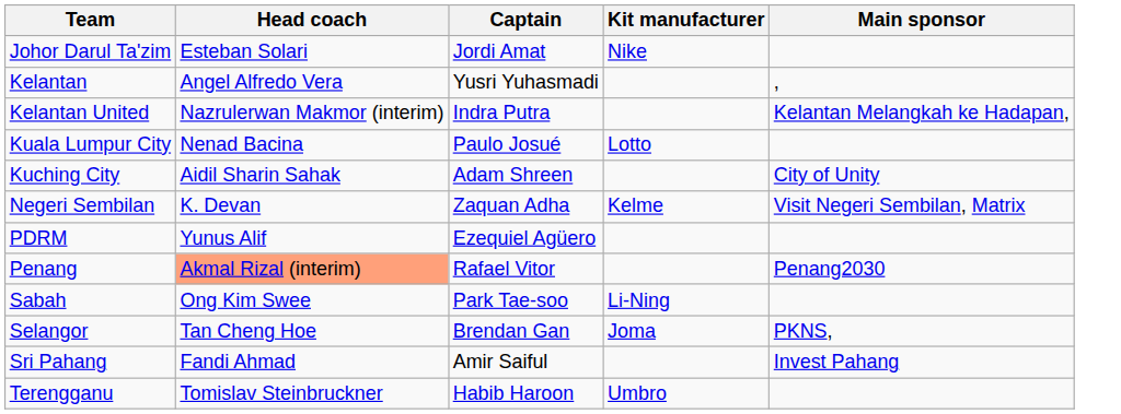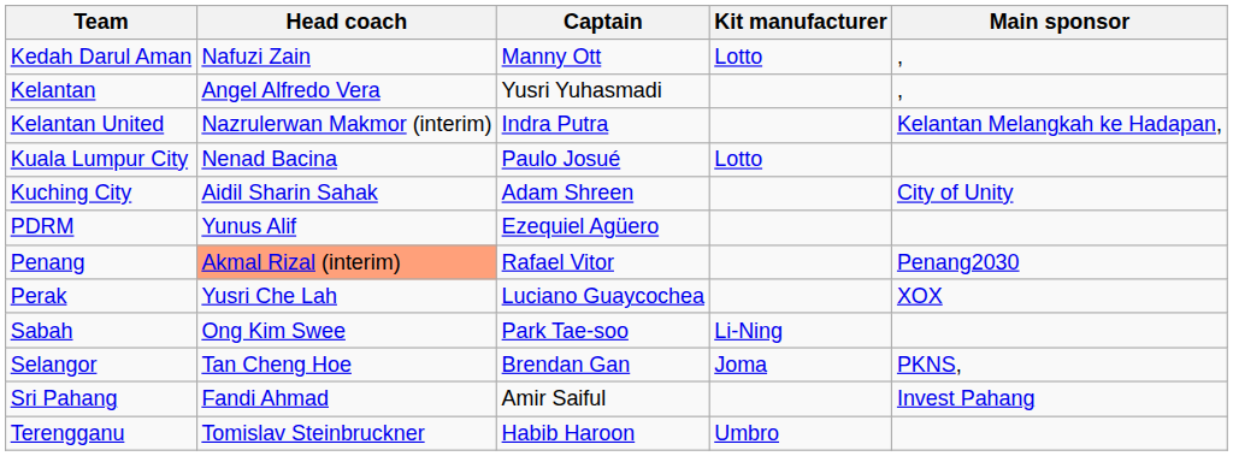 <table class="wikitable sortable" style="text-align:left;">
 <tr>
 <th>Team</th>
 <th>Head coach</th>
 <th>Captain</th>
 <th>Kit manufacturer</th>
 <th>Main sponsor</th>
 </tr>
 <tr>
-<td><a href='#'>Johor Darul Ta'zim</a></td>
-<td> <a href='#'>Esteban Solari</a></td>
-<td> <a href='#'>Jordi Amat</a></td>
-<td><a href='#'>Nike</a></td>
-<td></td>
+<td><a href='#'>Kedah Darul Aman</a></td>
+<td> <a href='#'>Nafuzi Zain</a></td>
+<td> <a href='#'>Manny Ott</a></td>
+<td><a href='#'>Lotto</a></td>
+<td>, </td>
 </tr>
 <tr>
 <td><a href='#'>Kelantan</a></td>
 <td> <a href='#'>Angel Alfredo Vera</a></td>
 <td> Yusri Yuhasmadi</td>
 <td></td>
 <td>, </td>
 </tr>
 <tr>
 <td><a href='#'>Kelantan United</a></td>
 <td> <a href='#'>Nazrulerwan Makmor</a> (interim)</td>
 <td> <a href='#'>Indra Putra</a></td>
 <td></td>
 <td><a href='#'>Kelantan Melangkah ke Hadapan</a>, </td>
 </tr>
 <tr>
 <td><a href='#'>Kuala Lumpur City</a></td>
 <td> <a href='#'>Nenad Bacina</a></td>
 <td> <a href='#'>Paulo Josué</a></td>
 <td><a href='#'>Lotto</a></td>
 <td></td>
 </tr>
 <tr>
 <td><a href='#'>Kuching City</a></td>
 <td> <a href='#'>Aidil Sharin Sahak</a></td>
 <td> <a href='#'>Adam Shreen</a></td>
 <td></td>
 <td><a href='#'>City of Unity</a></td>
 </tr>
 <tr>
-<td><a href='#'>Negeri Sembilan</a></td>
-<td> <a href='#'>K. Devan</a></td>
-<td> <a href='#'>Zaquan Adha</a></td>
-<td><a href='#'>Kelme</a></td>
-<td><a href='#'>Visit Negeri Sembilan</a>, <a href='#'>Matrix</a></td>
-</tr>
-<tr>
 <td><a href='#'>PDRM</a></td>
 <td> <a href='#'>Yunus Alif</a></td>
 <td> <a href='#'>Ezequiel Agüero</a></td>
 <td></td>
 <td></td>
 </tr>
 <tr>
 <td><a href='#'>Penang</a></td>
 <td style="background: lightsalmon;"> <a href='#'>Akmal Rizal</a> (interim)</td>
 <td> <a href='#'>Rafael Vitor</a></td>
 <td></td>
 <td><a href='#'>Penang2030</a></td>
+</tr>
+<tr>
+<td><a href='#'>Perak</a></td>
+<td> <a href='#'>Yusri Che Lah</a></td>
+<td> <a href='#'>Luciano Guaycochea</a></td>
+<td></td>
+<td><a href='#'>XOX</a></td>
 </tr>
 <tr>
 <td><a href='#'>Sabah</a></td>
 <td> <a href='#'>Ong Kim Swee</a></td>
 <td> <a href='#'>Park Tae-soo</a></td>
 <td><a href='#'>Li-Ning</a></td>
 <td></td>
 </tr>
 <tr>
 <td><a href='#'>Selangor</a></td>
 <td> <a href='#'>Tan Cheng Hoe</a></td>
 <td> <a href='#'>Brendan Gan</a></td>
 <td><a href='#'>Joma</a></td>
 <td><a href='#'>PKNS</a>, </td>
 </tr>
 <tr>
 <td><a href='#'>Sri Pahang</a></td>
 <td> <a href='#'>Fandi Ahmad</a></td>
 <td> Amir Saiful</td>
 <td></td>
 <td><a href='#'>Invest Pahang</a></td>
 </tr>
 <tr>
 <td><a href='#'>Terengganu</a></td>
 <td> <a href='#'>Tomislav Steinbruckner</a></td>
 <td> <a href='#'>Habib Haroon</a></td>
 <td><a href='#'>Umbro</a></td>
 <td></td>
 </tr>
 </table>
